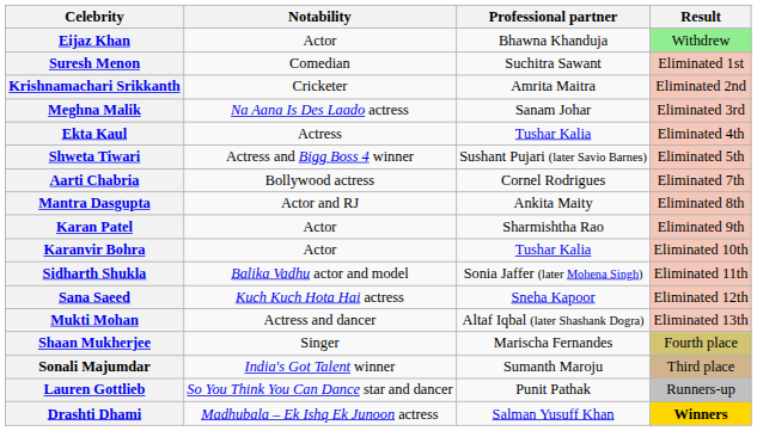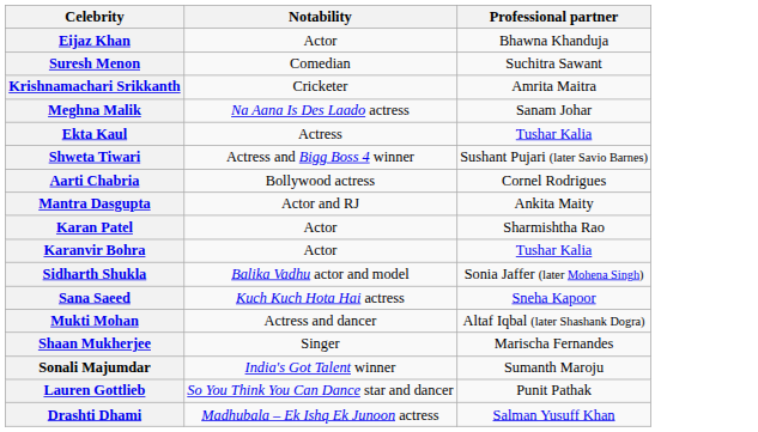 <table class="wikitable sortable" style="text-align:center;">
 <tr>
 <th scope="col">Celebrity</th>
 <th scope="col" class="unsortable">Notability</th>
 <th scope="col">Professional partner</th>
-<th scope="col">Result</th>
 </tr>
 <tr>
 <th><a href='#'>Eijaz Khan</a></th>
 <td>Actor</td>
 <td>Bhawna Khanduja</td>
-<td bgcolor=lightgreen>Withdrew</td>
 </tr>
 <tr>
 <th><a href='#'>Suresh Menon</a></th>
 <td>Comedian</td>
 <td>Suchitra Sawant</td>
-<td bgcolor="f4c7b8">Eliminated 1st</td>
 </tr>
 <tr>
 <th><a href='#'>Krishnamachari Srikkanth</a></th>
 <td>Cricketer</td>
 <td>Amrita Maitra</td>
-<td bgcolor="f4c7b8">Eliminated 2nd</td>
 </tr>
 <tr>
 <th><a href='#'>Meghna Malik</a></th>
 <td><em><a href='#'>Na Aana Is Des Laado</a></em> actress</td>
 <td>Sanam Johar</td>
-<td bgcolor="f4c7b8">Eliminated 3rd</td>
 </tr>
 <tr>
 <th><a href='#'>Ekta Kaul</a></th>
 <td>Actress</td>
 <td><a href='#'>Tushar Kalia</a></td>
-<td bgcolor="f4c7b8">Eliminated 4th</td>
 </tr>
 <tr>
 <th><a href='#'>Shweta Tiwari</a></th>
 <td>Actress and <em><a href='#'>Bigg Boss 4</a></em> winner</td>
 <td>Sushant Pujari <small>(later Savio Barnes)</small></td>
-<td bgcolor="f4c7b8">Eliminated 5th</td>
 </tr>
 <tr>
 <th><a href='#'>Aarti Chabria</a></th>
 <td>Bollywood actress</td>
 <td>Cornel Rodrigues</td>
-<td bgcolor="f4c7b8">Eliminated 7th</td>
 </tr>
 <tr>
 <th><a href='#'>Mantra Dasgupta</a></th>
 <td>Actor and RJ</td>
 <td>Ankita Maity</td>
-<td bgcolor="f4c7b8">Eliminated 8th</td>
 </tr>
 <tr>
 <th><a href='#'>Karan Patel</a></th>
 <td>Actor</td>
 <td>Sharmishtha Rao</td>
-<td bgcolor="f4c7b8">Eliminated 9th</td>
 </tr>
 <tr>
 <th><a href='#'>Karanvir Bohra</a></th>
 <td>Actor</td>
 <td><a href='#'>Tushar Kalia</a></td>
-<td bgcolor="f4c7b8">Eliminated 10th</td>
 </tr>
 <tr>
 <th><a href='#'>Sidharth Shukla</a></th>
 <td><em><a href='#'>Balika Vadhu</a></em> actor and model</td>
 <td>Sonia Jaffer <small>(later <a href='#'>Mohena Singh</a>)</small></td>
-<td bgcolor="f4c7b8">Eliminated 11th</td>
 </tr>
 <tr>
 <th><a href='#'>Sana Saeed</a></th>
 <td><em><a href='#'>Kuch Kuch Hota Hai</a></em> actress</td>
 <td><a href='#'>Sneha Kapoor</a></td>
-<td bgcolor="f4c7b8">Eliminated 12th</td>
 </tr>
 <tr>
 <th><a href='#'>Mukti Mohan</a></th>
 <td>Actress and dancer</td>
 <td>Altaf Iqbal <small>(later Shashank Dogra)</small></td>
-<td bgcolor="f4c7b8">Eliminated 13th</td>
 </tr>
 <tr>
 <th><a href='#'>Shaan Mukherjee</a></th>
 <td>Singer</td>
 <td>Marischa Fernandes</td>
-<td style="background:#d1c571;">Fourth place</td>
 </tr>
 <tr>
 <th>Sonali Majumdar</th>
 <td><em><a href='#'>India's Got Talent</a></em> winner</td>
 <td>Sumanth Maroju</td>
-<td bgcolor="tan">Third place</td>
 </tr>
 <tr>
 <th><a href='#'>Lauren Gottlieb</a></th>
 <td><em><a href='#'>So You Think You Can Dance</a></em> star and dancer</td>
 <td>Punit Pathak</td>
-<td bgcolor="silver">Runners-up</td>
 </tr>
 <tr>
 <th><a href='#'>Drashti Dhami</a></th>
 <td><em><a href='#'>Madhubala – Ek Ishq Ek Junoon</a></em> actress</td>
 <td><a href='#'>Salman Yusuff Khan</a></td>
-<td bgcolor="gold"><strong>Winners</strong></td>
 </tr>
 </table>
